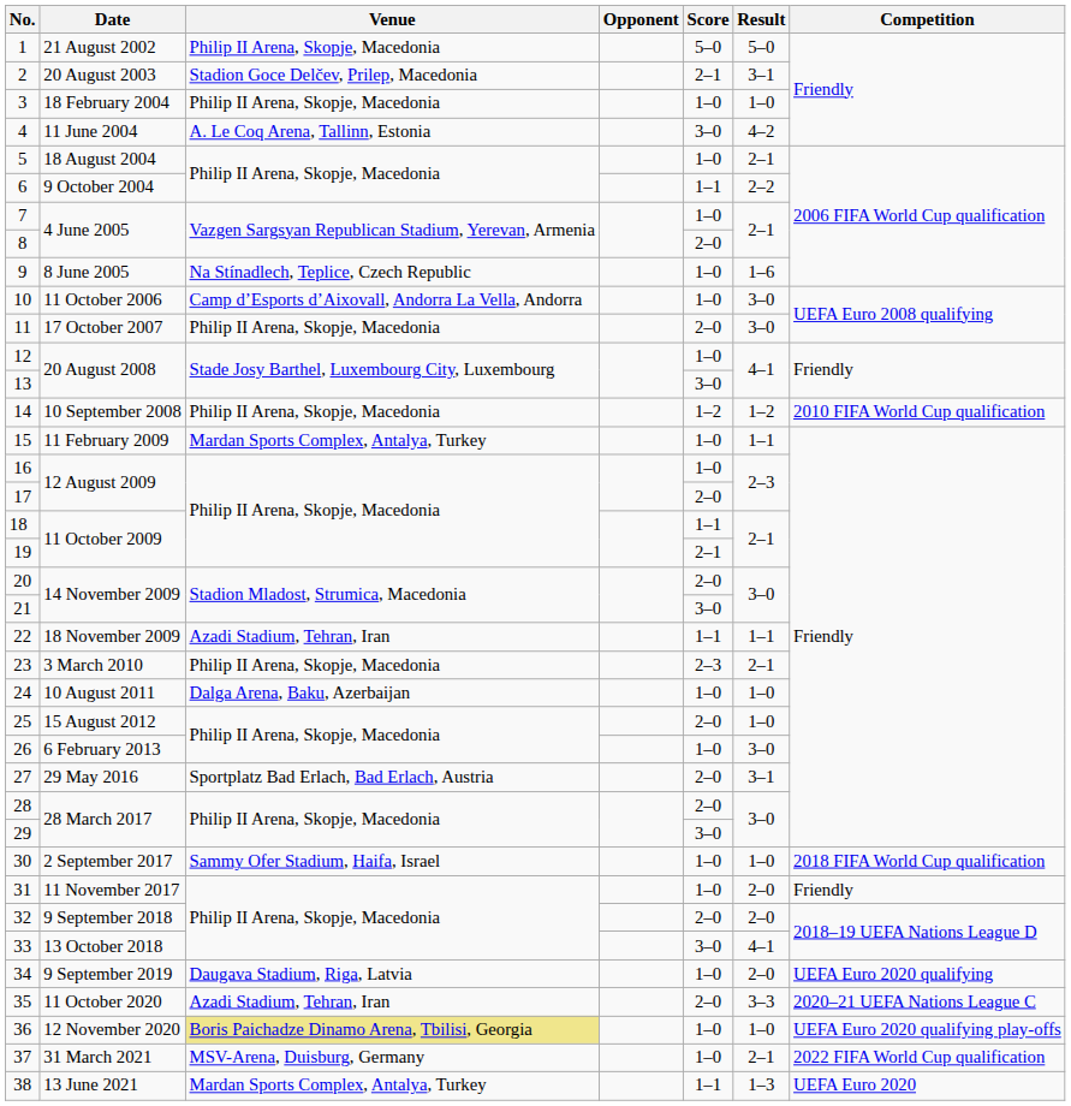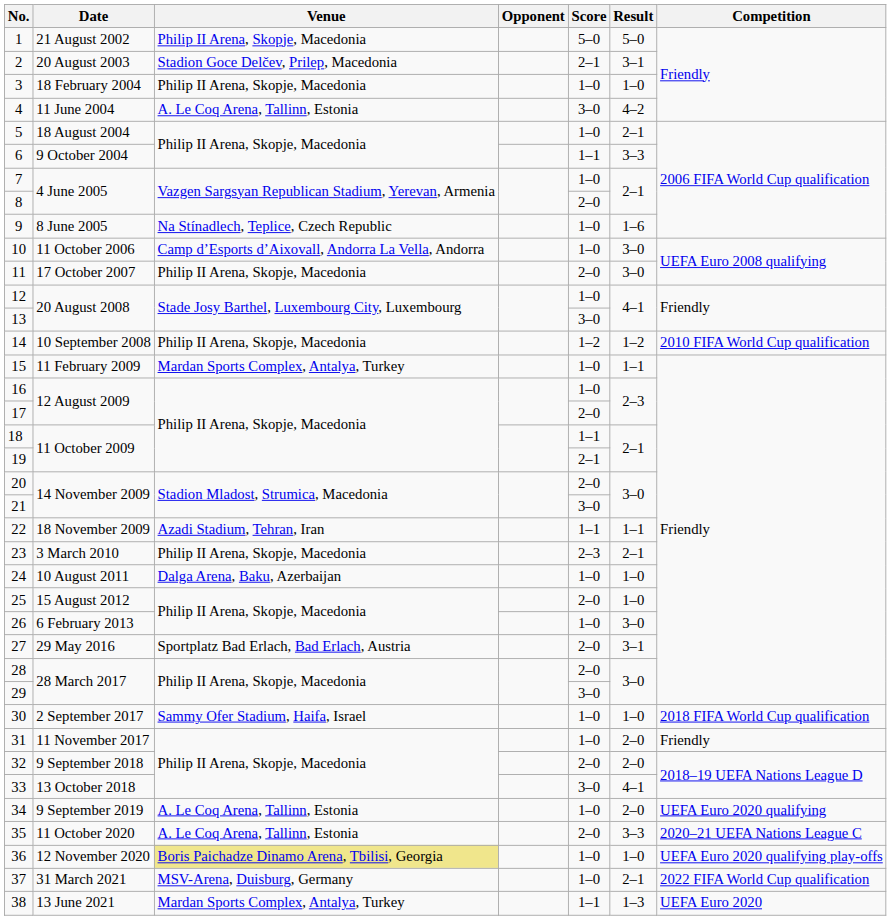 <table class="wikitable sortable">
 <tr>
 <th scope="col">No.</th>
 <th scope="col">Date</th>
 <th scope="col">Venue</th>
 <th scope="col">Opponent</th>
 <th scope="col">Score</th>
 <th scope="col">Result</th>
 <th scope="col">Competition</th>
 </tr>
 <tr>
 <td align="center">1</td>
 <td>21 August 2002</td>
 <td><a href='#'>Philip II Arena</a>, <a href='#'>Skopje</a>, Macedonia</td>
 <td></td>
 <td align="center">5–0</td>
 <td align="center">5–0</td>
 <td rowspan="4"><a href='#'>Friendly</a></td>
 </tr>
 <tr>
 <td align="center">2</td>
 <td>20 August 2003</td>
 <td><a href='#'>Stadion Goce Delčev</a>, <a href='#'>Prilep</a>, Macedonia</td>
 <td></td>
 <td align="center">2–1</td>
 <td align="center">3–1</td>
 </tr>
 <tr>
 <td align="center">3</td>
 <td>18 February 2004</td>
 <td>Philip II Arena, Skopje, Macedonia</td>
 <td></td>
 <td align="center">1–0</td>
 <td align="center">1–0</td>
 </tr>
 <tr>
 <td align="center">4</td>
 <td>11 June 2004</td>
 <td><a href='#'>A. Le Coq Arena</a>, <a href='#'>Tallinn</a>, Estonia</td>
 <td></td>
 <td align="center">3–0</td>
 <td align="center">4–2</td>
 </tr>
 <tr>
 <td align="center">5</td>
 <td>18 August 2004</td>
 <td rowspan="2">Philip II Arena, Skopje, Macedonia</td>
 <td></td>
 <td align="center">1–0</td>
 <td align="center">2–1</td>
 <td rowspan="5"><a href='#'>2006 FIFA World Cup qualification</a></td>
 </tr>
 <tr>
 <td align="center">6</td>
 <td>9 October 2004</td>
 <td></td>
 <td align="center">1–1</td>
-<td align="center">2–2</td>
+<td align="center">3–3</td>
 </tr>
 <tr>
 <td align="center">7</td>
 <td rowspan="2">4 June 2005</td>
 <td rowspan="2"><a href='#'>Vazgen Sargsyan Republican Stadium</a>, <a href='#'>Yerevan</a>, Armenia</td>
 <td rowspan="2"></td>
 <td align="center">1–0</td>
 <td rowspan=2 align="center">2–1</td>
 </tr>
 <tr>
 <td align="center">8</td>
 <td align="center">2–0</td>
 </tr>
 <tr>
 <td align="center">9</td>
 <td>8 June 2005</td>
 <td><a href='#'>Na Stínadlech</a>, <a href='#'>Teplice</a>, Czech Republic</td>
 <td></td>
 <td align="center">1–0</td>
 <td align="center">1–6</td>
 </tr>
 <tr>
 <td align="center">10</td>
 <td>11 October 2006</td>
 <td><a href='#'>Camp d’Esports d’Aixovall</a>, <a href='#'>Andorra La Vella</a>, Andorra</td>
 <td></td>
 <td align="center">1–0</td>
 <td align="center">3–0</td>
 <td rowspan="2"><a href='#'>UEFA Euro 2008 qualifying</a></td>
 </tr>
 <tr>
 <td align="center">11</td>
 <td>17 October 2007</td>
 <td>Philip II Arena, Skopje, Macedonia</td>
 <td></td>
 <td align="center">2–0</td>
 <td align="center">3–0</td>
 </tr>
 <tr>
 <td align="center">12</td>
 <td rowspan="2">20 August 2008</td>
 <td rowspan="2"><a href='#'>Stade Josy Barthel</a>, <a href='#'>Luxembourg City</a>, Luxembourg</td>
 <td rowspan="2"></td>
 <td align="center">1–0</td>
 <td rowspan=2 align="center">4–1</td>
 <td rowspan="2">Friendly</td>
 </tr>
 <tr>
 <td align="center">13</td>
 <td align="center">3–0</td>
 </tr>
 <tr>
 <td align="center">14</td>
 <td>10 September 2008</td>
 <td>Philip II Arena, Skopje, Macedonia</td>
 <td></td>
 <td align="center">1–2</td>
 <td align="center">1–2</td>
 <td><a href='#'>2010 FIFA World Cup qualification</a></td>
 </tr>
 <tr>
 <td align="center">15</td>
 <td>11 February 2009</td>
 <td><a href='#'>Mardan Sports Complex</a>, <a href='#'>Antalya</a>, Turkey</td>
 <td></td>
 <td align="center">1–0</td>
 <td align="center">1–1</td>
 <td rowspan=15>Friendly</td>
 </tr>
 <tr>
 <td align="center">16</td>
 <td rowspan="2">12 August 2009</td>
 <td rowspan="4">Philip II Arena, Skopje, Macedonia</td>
 <td rowspan="2"></td>
 <td align="center">1–0</td>
 <td rowspan=2 align="center">2–3</td>
 </tr>
 <tr>
 <td align="center">17</td>
 <td align="center">2–0</td>
 </tr>
 <tr>
 <td>18</td>
 <td rowspan="2">11 October 2009</td>
 <td rowspan="2"></td>
 <td align="center">1–1</td>
 <td rowspan=2 align="center">2–1</td>
 </tr>
 <tr>
 <td align="center">19</td>
 <td align="center">2–1</td>
 </tr>
 <tr>
 <td align="center">20</td>
 <td rowspan="2">14 November 2009</td>
 <td rowspan="2"><a href='#'>Stadion Mladost</a>, <a href='#'>Strumica</a>, Macedonia</td>
 <td rowspan="2"></td>
 <td align="center">2–0</td>
 <td rowspan=2 align="center">3–0</td>
 </tr>
 <tr>
 <td align="center">21</td>
 <td align="center">3–0</td>
 </tr>
 <tr>
 <td align="center">22</td>
 <td>18 November 2009</td>
 <td><a href='#'>Azadi Stadium</a>, <a href='#'>Tehran</a>, Iran</td>
 <td></td>
 <td align="center">1–1</td>
 <td align="center">1–1</td>
 </tr>
 <tr>
 <td align="center">23</td>
 <td>3 March 2010</td>
 <td>Philip II Arena, Skopje, Macedonia</td>
 <td></td>
 <td align="center">2–3</td>
 <td align="center">2–1</td>
 </tr>
 <tr>
 <td align="center">24</td>
 <td>10 August 2011</td>
 <td><a href='#'>Dalga Arena</a>, <a href='#'>Baku</a>, Azerbaijan</td>
 <td></td>
 <td align="center">1–0</td>
 <td align="center">1–0</td>
 </tr>
 <tr>
 <td align="center">25</td>
 <td>15 August 2012</td>
 <td rowspan="2">Philip II Arena, Skopje, Macedonia</td>
 <td></td>
 <td align="center">2–0</td>
 <td align="center">1–0</td>
 </tr>
 <tr>
 <td align="center">26</td>
 <td>6 February 2013</td>
 <td></td>
 <td align="center">1–0</td>
 <td align="center">3–0</td>
 </tr>
 <tr>
 <td align="center">27</td>
 <td>29 May 2016</td>
 <td>Sportplatz Bad Erlach, <a href='#'>Bad Erlach</a>, Austria</td>
 <td></td>
 <td align="center">2–0</td>
 <td align="center">3–1</td>
 </tr>
 <tr>
 <td align="center">28</td>
 <td rowspan="2">28 March 2017</td>
 <td rowspan="2">Philip II Arena, Skopje, Macedonia</td>
 <td rowspan="2"></td>
 <td align="center">2–0</td>
 <td rowspan=2 align="center">3–0</td>
 </tr>
 <tr>
 <td align="center">29</td>
 <td align="center">3–0</td>
 </tr>
 <tr>
 <td align="center">30</td>
 <td>2 September 2017</td>
 <td><a href='#'>Sammy Ofer Stadium</a>, <a href='#'>Haifa</a>, Israel</td>
 <td></td>
 <td align="center">1–0</td>
 <td align="center">1–0</td>
 <td><a href='#'>2018 FIFA World Cup qualification</a></td>
 </tr>
 <tr>
 <td align="center">31</td>
 <td>11 November 2017</td>
 <td rowspan="3">Philip II Arena, Skopje, Macedonia</td>
 <td></td>
 <td align="center">1–0</td>
 <td align="center">2–0</td>
 <td>Friendly</td>
 </tr>
 <tr>
 <td align="center">32</td>
 <td>9 September 2018</td>
 <td></td>
 <td align="center">2–0</td>
 <td align="center">2–0</td>
 <td rowspan="2"><a href='#'>2018–19 UEFA Nations League D</a></td>
 </tr>
 <tr>
 <td align="center">33</td>
 <td>13 October 2018</td>
 <td></td>
 <td align="center">3–0</td>
 <td align="center">4–1</td>
 </tr>
 <tr>
 <td align="center">34</td>
 <td>9 September 2019</td>
-<td><a href='#'>Daugava Stadium</a>, <a href='#'>Riga</a>, Latvia</td>
+<td><a href='#'>A. Le Coq Arena</a>, <a href='#'>Tallinn</a>, Estonia</td>
 <td></td>
 <td align="center">1–0</td>
 <td align="center">2–0</td>
 <td><a href='#'>UEFA Euro 2020 qualifying</a></td>
 </tr>
 <tr>
 <td align="center">35</td>
 <td>11 October 2020</td>
-<td><a href='#'>Azadi Stadium</a>, <a href='#'>Tehran</a>, Iran</td>
+<td><a href='#'>A. Le Coq Arena</a>, <a href='#'>Tallinn</a>, Estonia</td>
 <td></td>
 <td align="center">2–0</td>
 <td align="center">3–3</td>
 <td><a href='#'>2020–21 UEFA Nations League C</a></td>
 </tr>
 <tr>
 <td align="center">36</td>
 <td>12 November 2020</td>
 <td style="background: khaki;"><a href='#'>Boris Paichadze Dinamo Arena</a>, <a href='#'>Tbilisi</a>, Georgia</td>
 <td></td>
 <td align="center">1–0</td>
 <td align="center">1–0</td>
 <td><a href='#'>UEFA Euro 2020 qualifying play-offs</a></td>
 </tr>
 <tr>
 <td align="center">37</td>
 <td>31 March 2021</td>
 <td><a href='#'>MSV-Arena</a>, <a href='#'>Duisburg</a>, Germany</td>
 <td></td>
 <td align="center">1–0</td>
 <td align="center">2–1</td>
 <td><a href='#'>2022 FIFA World Cup qualification</a></td>
 </tr>
 <tr>
 <td align="center">38</td>
 <td>13 June 2021</td>
 <td><a href='#'>Mardan Sports Complex</a>, <a href='#'>Antalya</a>, Turkey</td>
 <td></td>
 <td align="center">1–1</td>
 <td align="center">1–3</td>
 <td><a href='#'>UEFA Euro 2020</a></td>
 </tr>
 </table>
